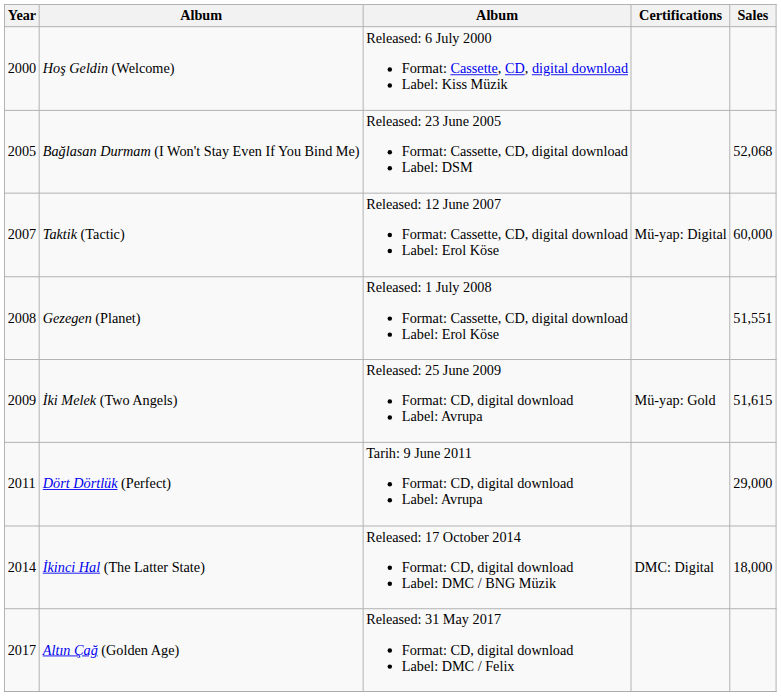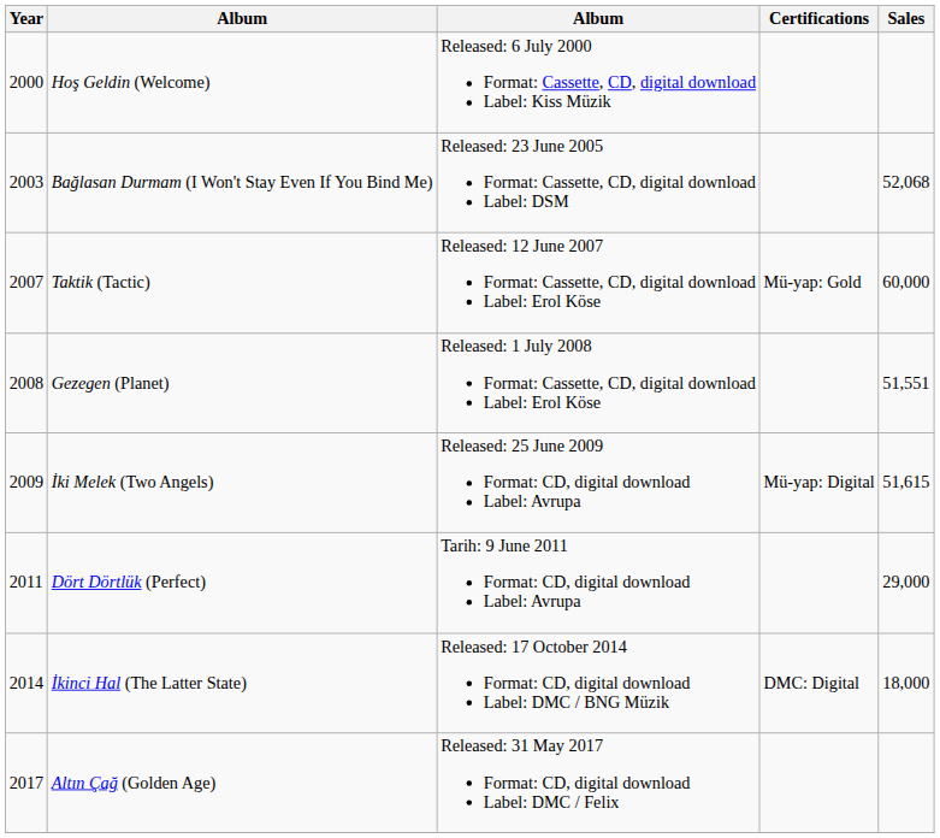 <table class="wikitable">
 <tr>
 <th>Year</th>
 <th>Album</th>
 <th>Album</th>
 <th>Certifications</th>
 <th>Sales</th>
 </tr>
 <tr>
 <td>2000</td>
 <td><em>Hoş Geldin</em> (Welcome)</td>
 <td>Released: 6 July 2000<br><ul><li>Format: <a href='#'>Cassette</a>, <a href='#'>CD</a>, <a href='#'>digital download</a></li><li>Label: Kiss Müzik</li></ul></td>
 <td></td>
 <td></td>
 </tr>
 <tr>
-<td>2005</td>
+<td>2003</td>
 <td><em>Bağlasan Durmam</em> (I Won't Stay Even If You Bind Me)</td>
 <td>Released: 23 June 2005<br><ul><li>Format: Cassette, CD, digital download</li><li>Label: DSM</li></ul></td>
 <td></td>
 <td>52,068</td>
 </tr>
 <tr>
 <td>2007</td>
 <td><em>Taktik</em> (Tactic)</td>
 <td>Released: 12 June 2007<br><ul><li>Format: Cassette, CD, digital download</li><li>Label: Erol Köse</li></ul></td>
-<td>Mü-yap: Digital</td>
+<td>Mü-yap: Gold</td>
 <td>60,000</td>
 </tr>
 <tr>
 <td>2008</td>
 <td><em>Gezegen</em> (Planet)</td>
 <td>Released: 1 July 2008<br><ul><li>Format: Cassette, CD, digital download</li><li>Label: Erol Köse</li></ul></td>
 <td></td>
 <td>51,551</td>
 </tr>
 <tr>
 <td>2009</td>
 <td><em>İki Melek</em> (Two Angels)</td>
 <td>Released: 25 June 2009<br><ul><li>Format: CD, digital download</li><li>Label: Avrupa</li></ul></td>
-<td>Mü-yap: Gold</td>
+<td>Mü-yap: Digital</td>
 <td>51,615</td>
 </tr>
 <tr>
 <td>2011</td>
 <td><em><a href='#'>Dört Dörtlük</a></em> (Perfect)</td>
 <td>Tarih: 9 June 2011<br><ul><li>Format: CD, digital download</li><li>Label: Avrupa</li></ul></td>
 <td></td>
 <td>29,000</td>
 </tr>
 <tr>
 <td>2014</td>
 <td><em><a href='#'>İkinci Hal</a></em> (The Latter State)</td>
 <td>Released: 17 October 2014<br><ul><li>Format: CD, digital download</li><li>Label: DMC / BNG Müzik</li></ul></td>
 <td>DMC: Digital</td>
 <td>18,000</td>
 </tr>
 <tr>
 <td>2017</td>
 <td><em><a href='#'>Altın Çağ</a></em> (Golden Age)</td>
 <td>Released: 31 May 2017<br><ul><li>Format: CD, digital download</li><li>Label: DMC / Felix</li></ul></td>
 <td></td>
 <td></td>
 </tr>
 <tr>
 </tr>
 </table>
